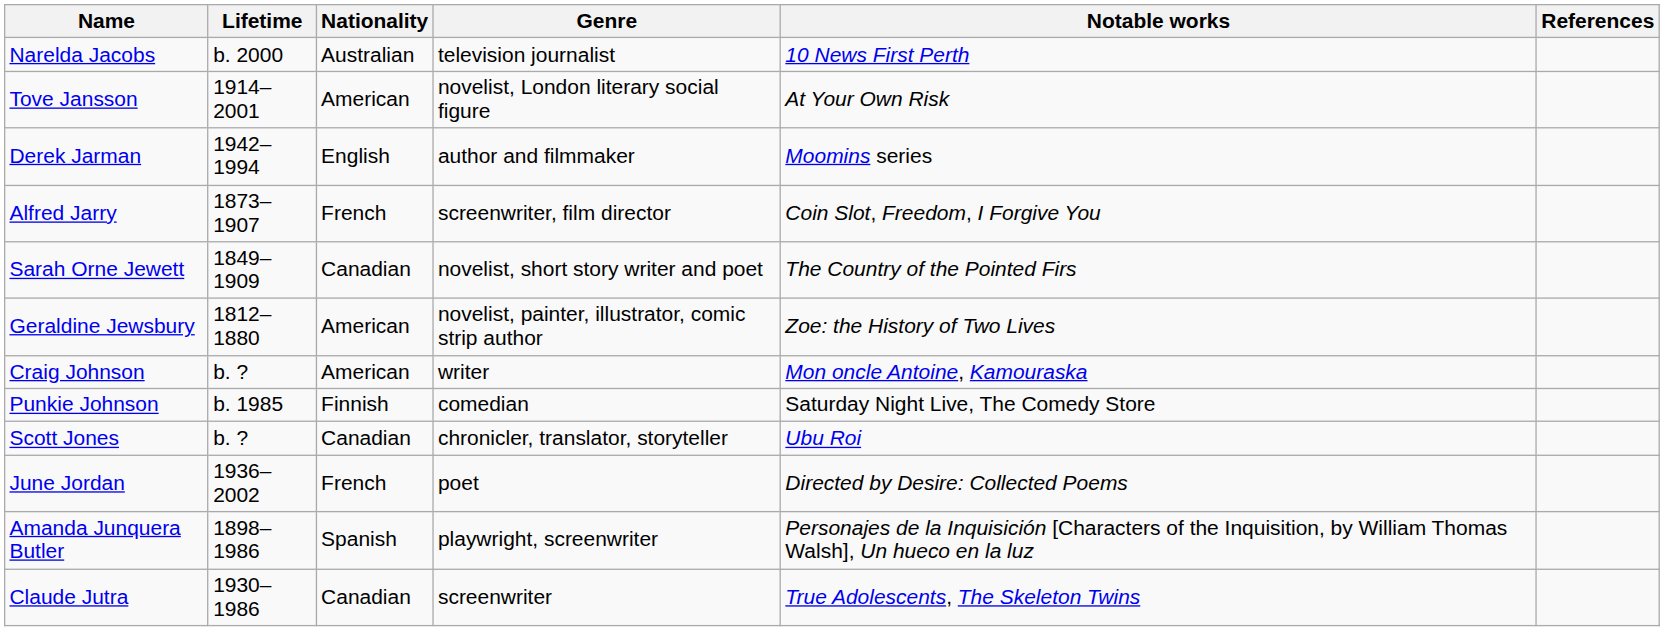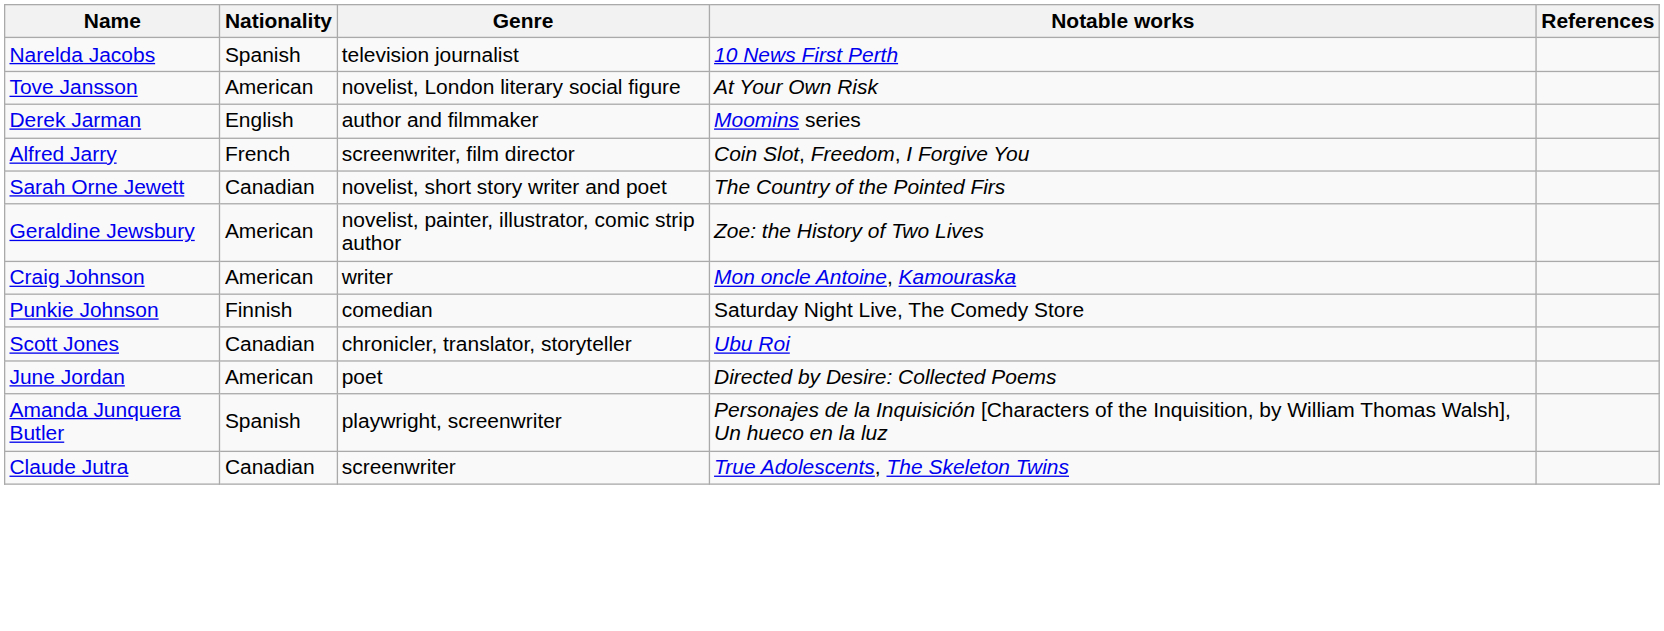 <table class="wikitable" style="width:100%;">
 <tr>
 <th>Name</th>
-<th>Lifetime</th>
 <th>Nationality</th>
 <th>Genre</th>
 <th>Notable works</th>
 <th>References</th>
 </tr>
 <tr>
 <td><a href='#'>Narelda Jacobs</a></td>
-<td>b. 2000</td>
-<td>Australian</td>
+<td>Spanish</td>
 <td>television journalist</td>
 <td><em><a href='#'>10 News First Perth</a></em></td>
 <td></td>
 </tr>
 <tr>
 <td><a href='#'>Tove Jansson</a></td>
-<td>1914–2001</td>
 <td>American</td>
 <td>novelist, London literary social figure</td>
 <td><em>At Your Own Risk</em></td>
 <td></td>
 </tr>
 <tr>
 <td><a href='#'>Derek Jarman</a></td>
-<td>1942–1994</td>
 <td>English</td>
 <td>author and filmmaker</td>
 <td><a href='#'><em>Moomins</em></a> series</td>
 <td></td>
 </tr>
 <tr>
 <td><a href='#'>Alfred Jarry</a></td>
-<td>1873–1907</td>
 <td>French</td>
 <td>screenwriter, film director</td>
 <td><em>Coin Slot</em>, <em>Freedom</em>, <em>I Forgive You</em></td>
 <td></td>
 </tr>
 <tr>
 <td><a href='#'>Sarah Orne Jewett</a></td>
-<td>1849–1909</td>
 <td>Canadian</td>
 <td>novelist, short story writer and poet</td>
 <td><em>The Country of the Pointed Firs</em></td>
 <td></td>
 </tr>
 <tr>
 <td><a href='#'>Geraldine Jewsbury</a></td>
-<td>1812–1880</td>
 <td>American</td>
 <td>novelist, painter, illustrator, comic strip author</td>
 <td><em>Zoe: the History of Two Lives</em></td>
 <td></td>
 </tr>
 <tr>
 <td><a href='#'>Craig Johnson</a></td>
-<td>b. ?</td>
 <td>American</td>
 <td>writer</td>
 <td><em><a href='#'>Mon oncle Antoine</a></em>, <em><a href='#'>Kamouraska</a></em></td>
 <td></td>
 </tr>
 <tr>
 <td><a href='#'>Punkie Johnson</a></td>
-<td>b. 1985</td>
 <td>Finnish</td>
 <td>comedian</td>
 <td>Saturday Night Live, The Comedy Store</td>
 <td></td>
 </tr>
 <tr>
 <td><a href='#'>Scott Jones</a></td>
-<td>b. ?</td>
 <td>Canadian</td>
 <td>chronicler, translator, storyteller</td>
 <td><em><a href='#'>Ubu Roi</a></em></td>
 <td></td>
 </tr>
 <tr>
 <td><a href='#'>June Jordan</a></td>
-<td>1936–2002</td>
-<td>French</td>
+<td>American</td>
 <td>poet</td>
 <td><em>Directed by Desire: Collected Poems</em></td>
 <td></td>
 </tr>
 <tr>
 <td><a href='#'>Amanda Junquera Butler</a></td>
-<td>1898–1986</td>
 <td>Spanish</td>
 <td>playwright, screenwriter</td>
 <td><em>Personajes de la Inquisición</em> [Characters of the Inquisition, by William Thomas Walsh], <em>Un hueco en la luz</em></td>
 <td></td>
 </tr>
 <tr>
 <td><a href='#'>Claude Jutra</a></td>
-<td>1930–1986</td>
 <td>Canadian</td>
 <td>screenwriter</td>
 <td><em><a href='#'>True Adolescents</a></em>, <em><a href='#'>The Skeleton Twins</a></em></td>
 <td></td>
 </tr>
 </table>
